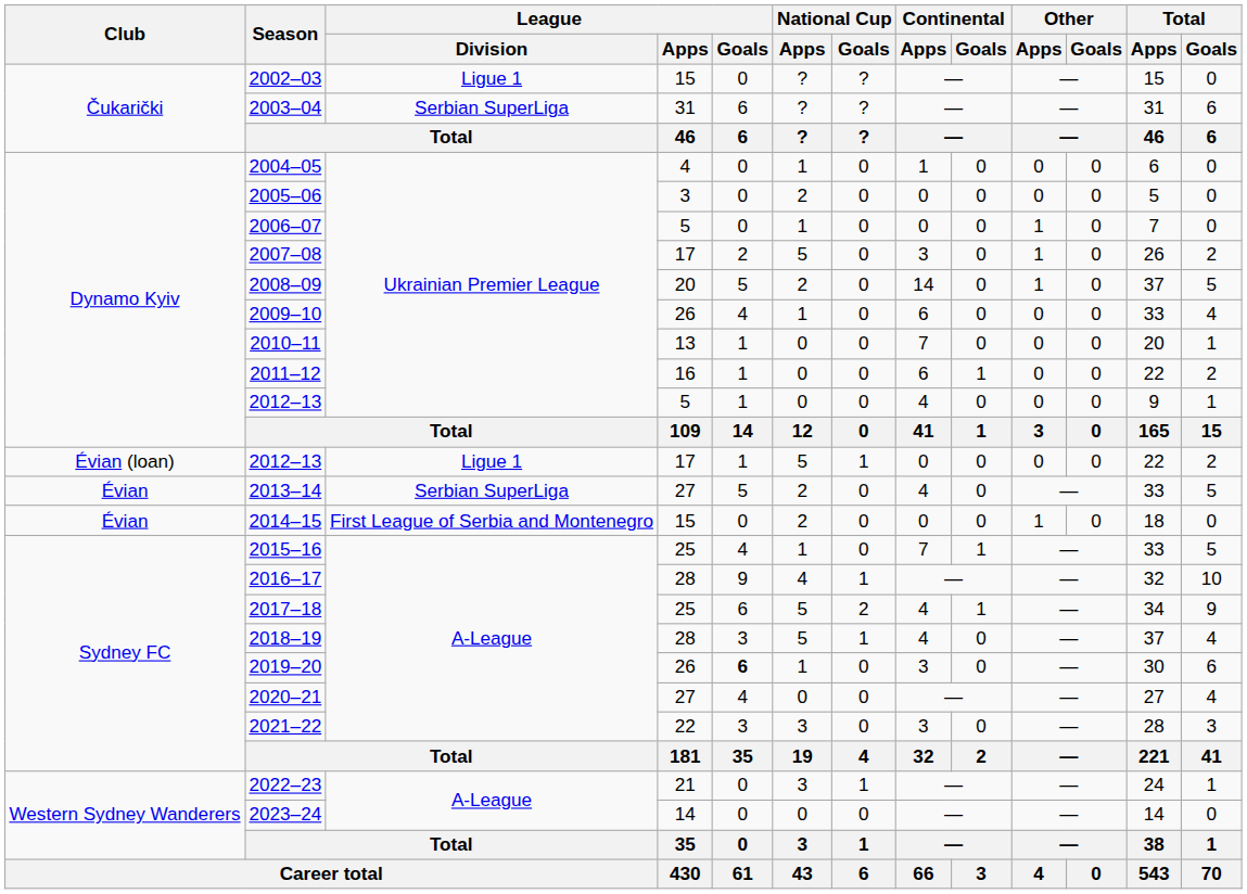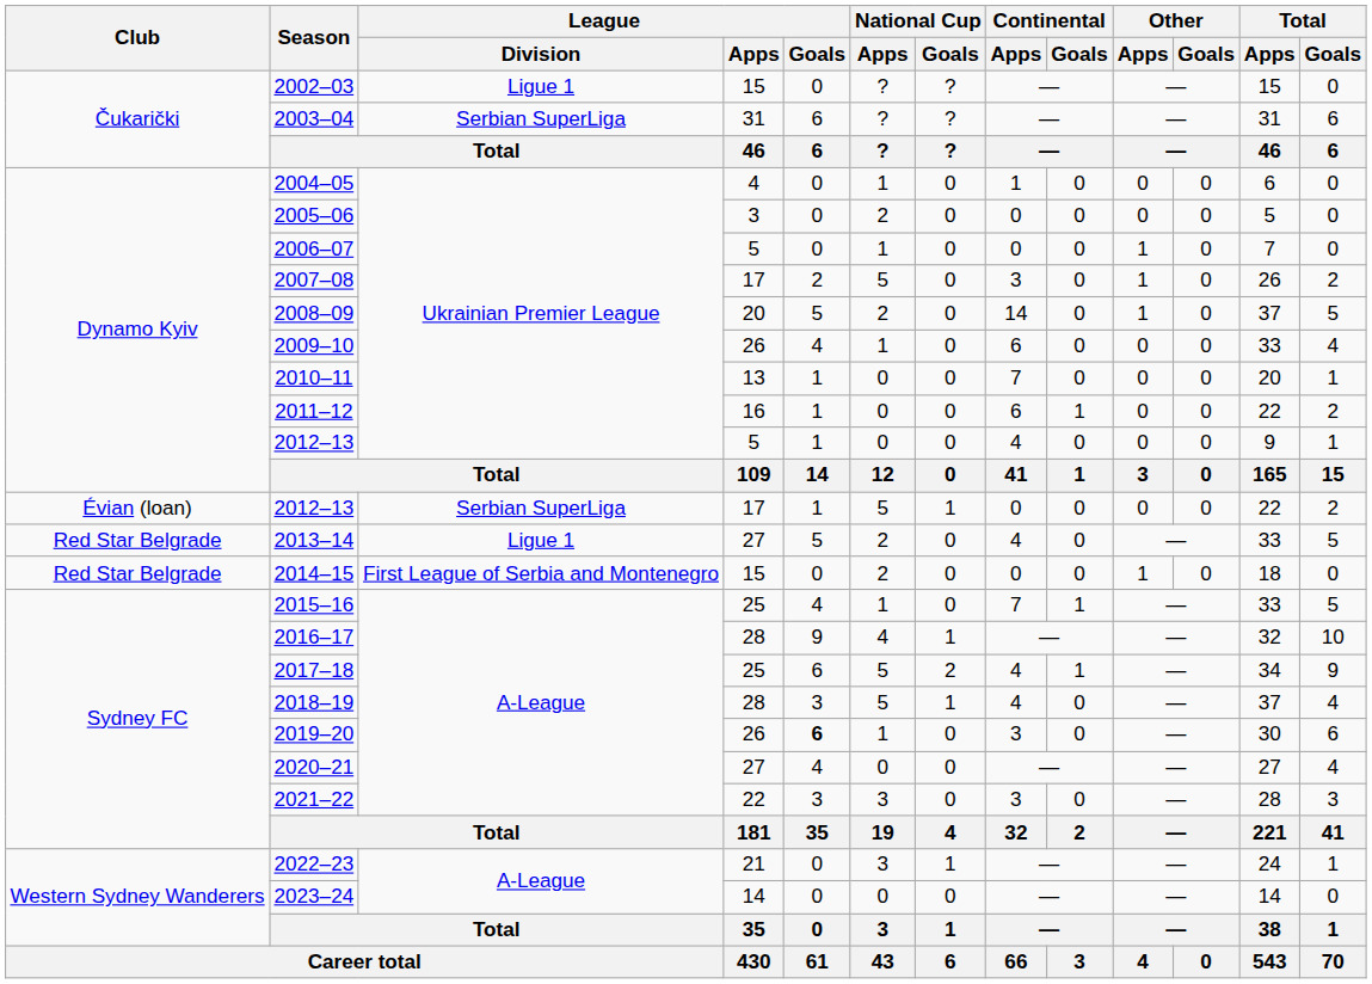 <table class="wikitable" style="text-align:center">
 <tr>
 <th rowspan="2">Club</th>
 <th rowspan="2">Season</th>
 <th colspan="3">League</th>
 <th colspan="2">National Cup</th>
 <th colspan="2">Continental</th>
 <th colspan="2">Other</th>
 <th colspan="2">Total</th>
 </tr>
 <tr>
 <th>Division</th>
 <th>Apps</th>
 <th>Goals</th>
 <th>Apps</th>
 <th>Goals</th>
 <th>Apps</th>
 <th>Goals</th>
 <th>Apps</th>
 <th>Goals</th>
 <th>Apps</th>
 <th>Goals</th>
 </tr>
 <tr>
 <td rowspan="3"><a href='#'>Čukarički</a></td>
 <td><a href='#'>2002–03</a></td>
 <td><a href='#'>Ligue 1</a></td>
 <td>15</td>
 <td>0</td>
 <td>?</td>
 <td>?</td>
 <td colspan="2">—</td>
 <td colspan="2">—</td>
 <td>15</td>
 <td>0</td>
 </tr>
 <tr>
 <td><a href='#'>2003–04</a></td>
 <td><a href='#'>Serbian SuperLiga</a></td>
 <td>31</td>
 <td>6</td>
 <td>?</td>
 <td>?</td>
 <td colspan="2">—</td>
 <td colspan="2">—</td>
 <td>31</td>
 <td>6</td>
 </tr>
 <tr>
 <th colspan="2">Total</th>
 <th>46</th>
 <th>6</th>
 <th>?</th>
 <th>?</th>
 <th colspan="2">—</th>
 <th colspan="2">—</th>
 <th>46</th>
 <th>6</th>
 </tr>
 <tr>
 <td rowspan="10"><a href='#'>Dynamo Kyiv</a></td>
 <td><a href='#'>2004–05</a></td>
 <td rowspan="9"><a href='#'>Ukrainian Premier League</a></td>
 <td>4</td>
 <td>0</td>
 <td>1</td>
 <td>0</td>
 <td>1</td>
 <td>0</td>
 <td>0</td>
 <td>0</td>
 <td>6</td>
 <td>0</td>
 </tr>
 <tr>
 <td><a href='#'>2005–06</a></td>
 <td>3</td>
 <td>0</td>
 <td>2</td>
 <td>0</td>
 <td>0</td>
 <td>0</td>
 <td>0</td>
 <td>0</td>
 <td>5</td>
 <td>0</td>
 </tr>
 <tr>
 <td><a href='#'>2006–07</a></td>
 <td>5</td>
 <td>0</td>
 <td>1</td>
 <td>0</td>
 <td>0</td>
 <td>0</td>
 <td>1</td>
 <td>0</td>
 <td>7</td>
 <td>0</td>
 </tr>
 <tr>
 <td><a href='#'>2007–08</a></td>
 <td>17</td>
 <td>2</td>
 <td>5</td>
 <td>0</td>
 <td>3</td>
 <td>0</td>
 <td>1</td>
 <td>0</td>
 <td>26</td>
 <td>2</td>
 </tr>
 <tr>
 <td><a href='#'>2008–09</a></td>
 <td>20</td>
 <td>5</td>
 <td>2</td>
 <td>0</td>
 <td>14</td>
 <td>0</td>
 <td>1</td>
 <td>0</td>
 <td>37</td>
 <td>5</td>
 </tr>
 <tr>
 <td><a href='#'>2009–10</a></td>
 <td>26</td>
 <td>4</td>
 <td>1</td>
 <td>0</td>
 <td>6</td>
 <td>0</td>
 <td>0</td>
 <td>0</td>
 <td>33</td>
 <td>4</td>
 </tr>
 <tr>
 <td><a href='#'>2010–11</a></td>
 <td>13</td>
 <td>1</td>
 <td>0</td>
 <td>0</td>
 <td>7</td>
 <td>0</td>
 <td>0</td>
 <td>0</td>
 <td>20</td>
 <td>1</td>
 </tr>
 <tr>
 <td><a href='#'>2011–12</a></td>
 <td>16</td>
 <td>1</td>
 <td>0</td>
 <td>0</td>
 <td>6</td>
 <td>1</td>
 <td>0</td>
 <td>0</td>
 <td>22</td>
 <td>2</td>
 </tr>
 <tr>
 <td><a href='#'>2012–13</a></td>
 <td>5</td>
 <td>1</td>
 <td>0</td>
 <td>0</td>
 <td>4</td>
 <td>0</td>
 <td>0</td>
 <td>0</td>
 <td>9</td>
 <td>1</td>
 </tr>
 <tr>
 <th colspan="2">Total</th>
 <th>109</th>
 <th>14</th>
 <th>12</th>
 <th>0</th>
 <th>41</th>
 <th>1</th>
 <th>3</th>
 <th>0</th>
 <th>165</th>
 <th>15</th>
 </tr>
 <tr>
 <td><a href='#'>Évian</a> (loan)</td>
 <td><a href='#'>2012–13</a></td>
-<td><a href='#'>Ligue 1</a></td>
+<td><a href='#'>Serbian SuperLiga</a></td>
 <td>17</td>
 <td>1</td>
 <td>5</td>
 <td>1</td>
 <td>0</td>
 <td>0</td>
 <td>0</td>
 <td>0</td>
 <td>22</td>
 <td>2</td>
 </tr>
 <tr>
-<td><a href='#'>Évian</a></td>
+<td><a href='#'>Red Star Belgrade</a></td>
 <td><a href='#'>2013–14</a></td>
-<td><a href='#'>Serbian SuperLiga</a></td>
+<td><a href='#'>Ligue 1</a></td>
 <td>27</td>
 <td>5</td>
 <td>2</td>
 <td>0</td>
 <td>4</td>
 <td>0</td>
 <td colspan="2">—</td>
 <td>33</td>
 <td>5</td>
 </tr>
 <tr>
-<td><a href='#'>Évian</a></td>
+<td><a href='#'>Red Star Belgrade</a></td>
 <td><a href='#'>2014–15</a></td>
 <td><a href='#'>First League of Serbia and Montenegro</a></td>
 <td>15</td>
 <td>0</td>
 <td>2</td>
 <td>0</td>
 <td>0</td>
 <td>0</td>
 <td>1</td>
 <td>0</td>
 <td>18</td>
 <td>0</td>
 </tr>
 <tr>
 <td rowspan="8"><a href='#'>Sydney FC</a></td>
 <td><a href='#'>2015–16</a></td>
 <td rowspan="7"><a href='#'>A-League</a></td>
 <td>25</td>
 <td>4</td>
 <td>1</td>
 <td>0</td>
 <td>7</td>
 <td>1</td>
 <td colspan="2">—</td>
 <td>33</td>
 <td>5</td>
 </tr>
 <tr>
 <td><a href='#'>2016–17</a></td>
 <td>28</td>
 <td>9</td>
 <td>4</td>
 <td>1</td>
 <td colspan="2">—</td>
 <td colspan="2">—</td>
 <td>32</td>
 <td>10</td>
 </tr>
 <tr>
 <td><a href='#'>2017–18</a></td>
 <td>25</td>
 <td>6</td>
 <td>5</td>
 <td>2</td>
 <td>4</td>
 <td>1</td>
 <td colspan="2">—</td>
 <td>34</td>
 <td>9</td>
 </tr>
 <tr>
 <td><a href='#'>2018–19</a></td>
 <td>28</td>
 <td>3</td>
 <td>5</td>
 <td>1</td>
 <td>4</td>
 <td>0</td>
 <td colspan="2">—</td>
 <td>37</td>
 <td>4</td>
 </tr>
 <tr>
 <td><a href='#'>2019–20</a></td>
 <td>26</td>
 <td><strong>6</strong></td>
 <td>1</td>
 <td>0</td>
 <td>3</td>
 <td>0</td>
 <td colspan="2">—</td>
 <td>30</td>
 <td>6</td>
 </tr>
 <tr>
 <td><a href='#'>2020–21</a></td>
 <td>27</td>
 <td>4</td>
 <td>0</td>
 <td>0</td>
 <td colspan="2">—</td>
 <td colspan="2">—</td>
 <td>27</td>
 <td>4</td>
 </tr>
 <tr>
 <td><a href='#'>2021–22</a></td>
 <td>22</td>
 <td>3</td>
 <td>3</td>
 <td>0</td>
 <td>3</td>
 <td>0</td>
 <td colspan="2">—</td>
 <td>28</td>
 <td>3</td>
 </tr>
 <tr>
 <th colspan="2">Total</th>
 <th>181</th>
 <th>35</th>
 <th>19</th>
 <th>4</th>
 <th>32</th>
 <th>2</th>
 <th colspan="2">—</th>
 <th>221</th>
 <th>41</th>
 </tr>
 <tr>
 <td rowspan="3"><a href='#'>Western Sydney Wanderers</a></td>
 <td><a href='#'>2022–23</a></td>
 <td rowspan="2"><a href='#'>A-League</a></td>
 <td>21</td>
 <td>0</td>
 <td>3</td>
 <td>1</td>
 <td colspan="2">—</td>
 <td colspan="2">—</td>
 <td>24</td>
 <td>1</td>
 </tr>
 <tr>
 <td><a href='#'>2023–24</a></td>
 <td>14</td>
 <td>0</td>
 <td>0</td>
 <td>0</td>
 <td colspan="2">—</td>
 <td colspan="2">—</td>
 <td>14</td>
 <td>0</td>
 </tr>
 <tr>
 <th colspan="2">Total</th>
 <th>35</th>
 <th>0</th>
 <th>3</th>
 <th>1</th>
 <th colspan="2">—</th>
 <th colspan="2">—</th>
 <th>38</th>
 <th>1</th>
 </tr>
 <tr>
 <th colspan="3">Career total</th>
 <th>430</th>
 <th>61</th>
 <th>43</th>
 <th>6</th>
 <th>66</th>
 <th>3</th>
 <th>4</th>
 <th>0</th>
 <th>543</th>
 <th>70</th>
 </tr>
 </table>
